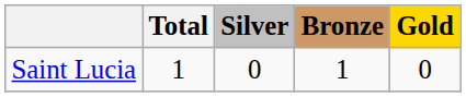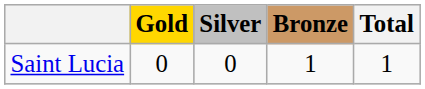 <table class="wikitable">
 <tr>
 <th></th>
-<th>Total</th>
+<th style="background-color:gold">Gold</th>
 <th style="background-color:silver">Silver</th>
 <th style="background-color:#CC9966">Bronze</th>
-<th style="background-color:gold">Gold</th>
+<th>Total</th>
 </tr>
 <tr align="center">
 <td> <a href='#'>Saint Lucia</a></td>
-<td>1</td>
+<td>0</td>
 <td>0</td>
 <td>1</td>
-<td>0</td>
+<td>1</td>
 </tr>
 </table>
